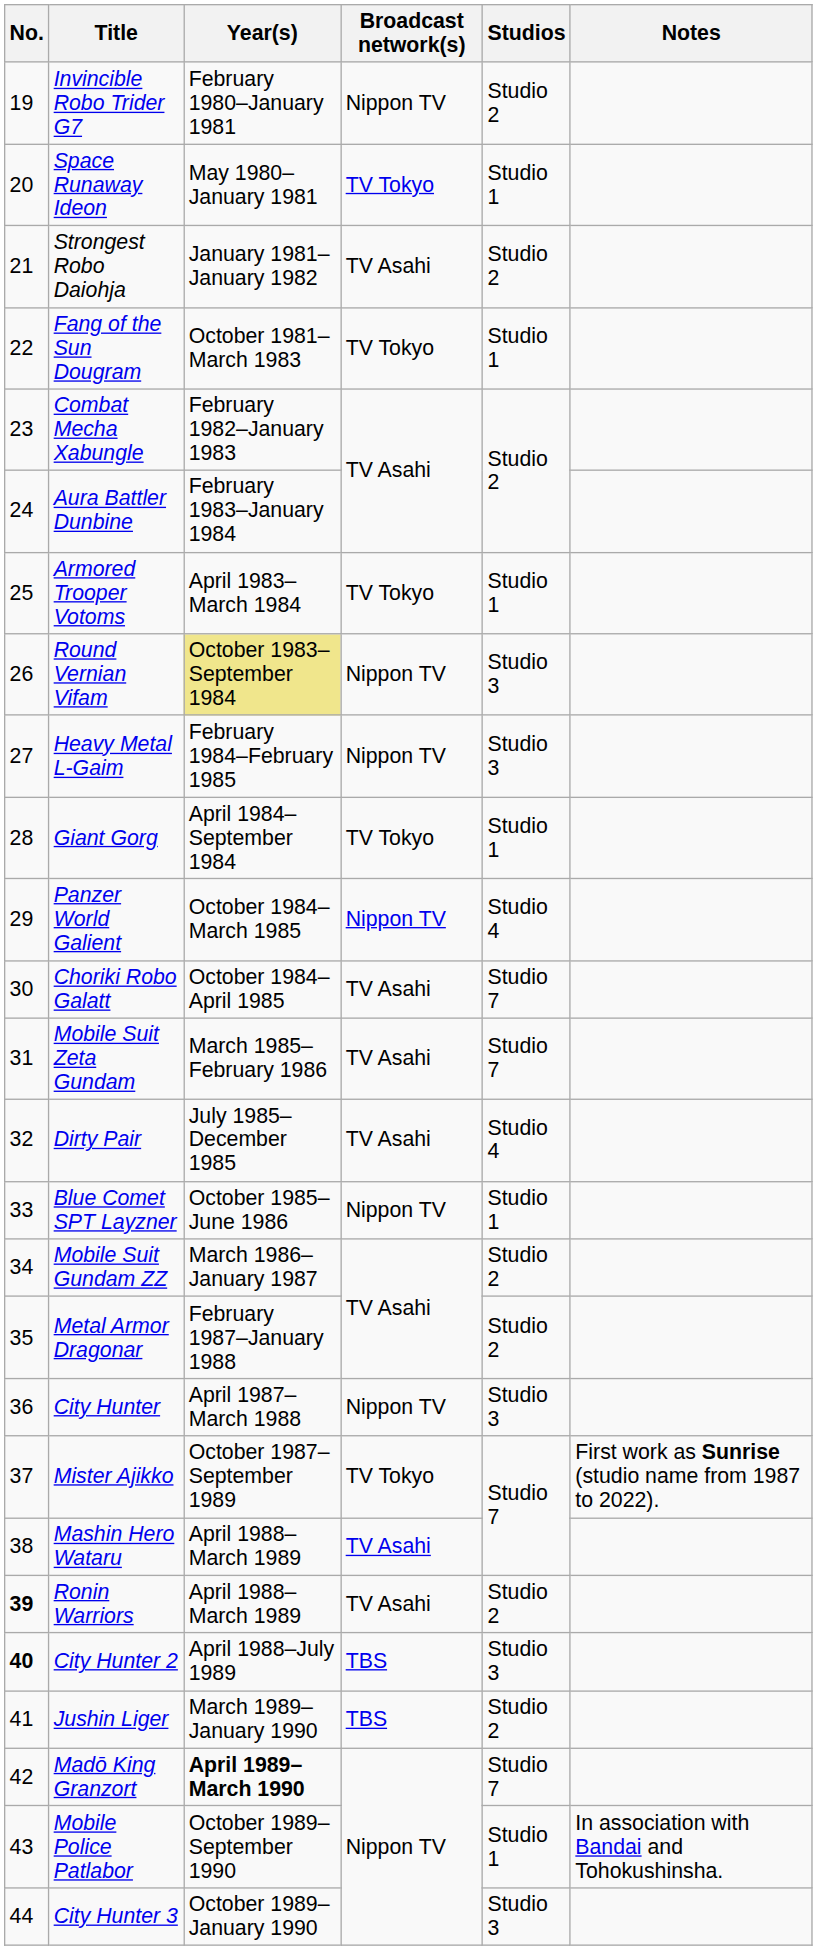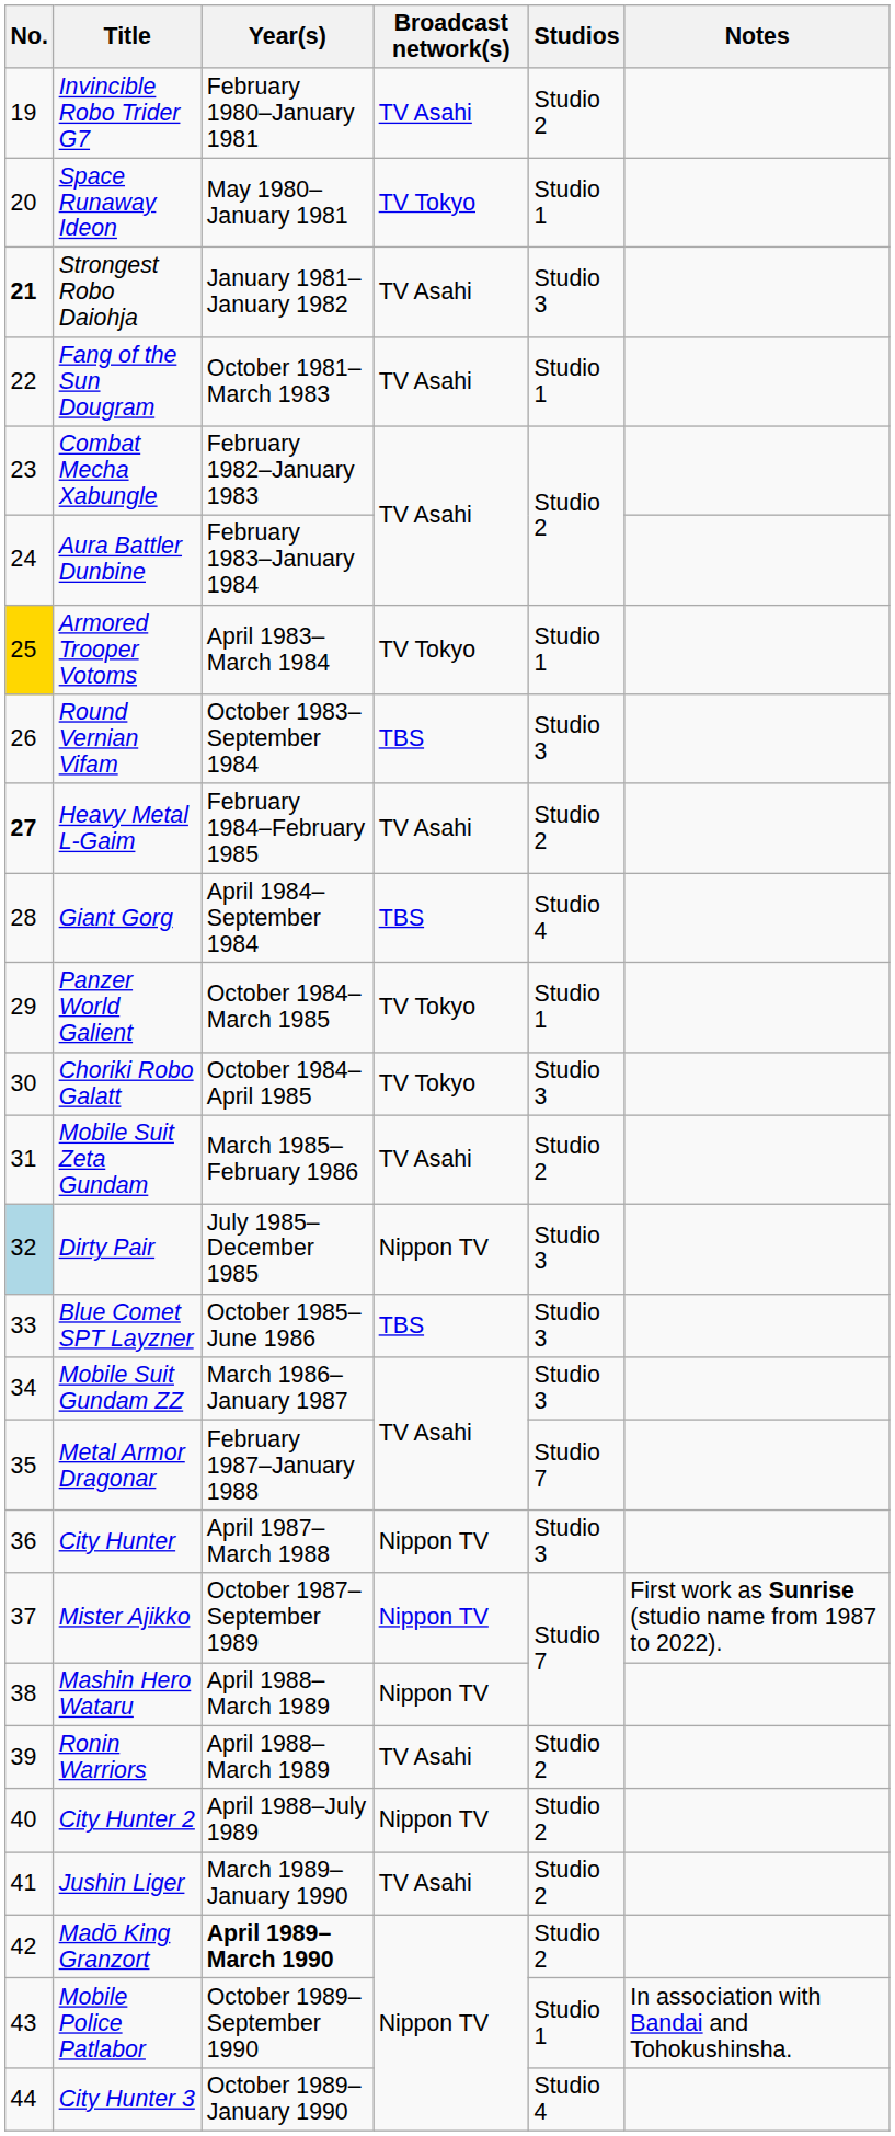 <table class="wikitable sortable">
 <tr>
 <th>No.</th>
 <th>Title</th>
 <th>Year(s)</th>
 <th>Broadcast network(s)</th>
 <th>Studios</th>
 <th>Notes</th>
 </tr>
 <tr>
 <td>19</td>
 <td><em><a href='#'>Invincible Robo Trider G7</a></em></td>
 <td>February 1980–January 1981</td>
-<td>Nippon TV</td>
+<td><a href='#'>TV Asahi</a></td>
 <td>Studio 2</td>
 <td></td>
 </tr>
 <tr>
 <td>20</td>
 <td><em><a href='#'>Space Runaway Ideon</a></em></td>
 <td>May 1980–January 1981</td>
 <td><a href='#'>TV Tokyo</a></td>
 <td>Studio 1</td>
 <td></td>
 </tr>
 <tr>
-<td>21</td>
+<td><strong>21</strong></td>
 <td><em>Strongest Robo Daiohja</em></td>
 <td>January 1981–January 1982</td>
 <td>TV Asahi</td>
-<td>Studio 2</td>
+<td>Studio 3</td>
 <td></td>
 </tr>
 <tr>
 <td>22</td>
 <td><em><a href='#'>Fang of the Sun Dougram</a></em></td>
 <td>October 1981–March 1983</td>
-<td>TV Tokyo</td>
+<td>TV Asahi</td>
 <td>Studio 1</td>
 <td></td>
 </tr>
 <tr>
 <td>23</td>
 <td><em><a href='#'>Combat Mecha Xabungle</a></em></td>
 <td>February 1982–January 1983</td>
 <td rowspan="2">TV Asahi</td>
 <td rowspan="2">Studio 2</td>
 <td></td>
 </tr>
 <tr>
 <td>24</td>
 <td><em><a href='#'>Aura Battler Dunbine</a></em></td>
 <td>February 1983–January 1984</td>
 <td></td>
 </tr>
 <tr>
-<td>25</td>
+<td style="background: gold;">25</td>
 <td><em><a href='#'>Armored Trooper Votoms</a></em></td>
 <td>April 1983–March 1984</td>
 <td>TV Tokyo</td>
 <td>Studio 1</td>
 <td></td>
 </tr>
 <tr>
 <td>26</td>
 <td><em><a href='#'>Round Vernian Vifam</a></em></td>
-<td style="background: khaki;">October 1983–September 1984</td>
-<td>Nippon TV</td>
+<td>October 1983–September 1984</td>
+<td><a href='#'>TBS</a></td>
 <td>Studio 3</td>
 <td></td>
 </tr>
 <tr>
-<td>27</td>
+<td><strong>27</strong></td>
 <td><em><a href='#'>Heavy Metal L-Gaim</a></em></td>
 <td>February 1984–February 1985</td>
-<td>Nippon TV</td>
-<td>Studio 3</td>
+<td>TV Asahi</td>
+<td>Studio 2</td>
 <td></td>
 </tr>
 <tr>
 <td>28</td>
 <td><em><a href='#'>Giant Gorg</a></em></td>
 <td>April 1984–September 1984</td>
-<td>TV Tokyo</td>
-<td>Studio 1</td>
+<td><a href='#'>TBS</a></td>
+<td>Studio 4</td>
 <td></td>
 </tr>
 <tr>
 <td>29</td>
 <td><em><a href='#'>Panzer World Galient</a></em></td>
 <td>October 1984–March 1985</td>
-<td><a href='#'>Nippon TV</a></td>
-<td>Studio 4</td>
+<td>TV Tokyo</td>
+<td>Studio 1</td>
 <td></td>
 </tr>
 <tr>
 <td>30</td>
 <td><em><a href='#'>Choriki Robo Galatt</a></em></td>
 <td>October 1984–April 1985</td>
-<td>TV Asahi</td>
-<td>Studio 7</td>
+<td>TV Tokyo</td>
+<td>Studio 3</td>
 <td></td>
 </tr>
 <tr>
 <td>31</td>
 <td><em><a href='#'>Mobile Suit Zeta Gundam</a></em></td>
 <td>March 1985–February 1986</td>
 <td>TV Asahi</td>
-<td>Studio 7</td>
+<td>Studio 2</td>
 <td></td>
 </tr>
 <tr>
-<td>32</td>
+<td style="background: lightblue;">32</td>
 <td><em><a href='#'>Dirty Pair</a></em></td>
 <td>July 1985–December 1985</td>
-<td>TV Asahi</td>
-<td>Studio 4</td>
+<td>Nippon TV</td>
+<td>Studio 3</td>
 <td></td>
 </tr>
 <tr>
 <td>33</td>
 <td><em><a href='#'>Blue Comet SPT Layzner</a></em></td>
 <td>October 1985–June 1986</td>
-<td>Nippon TV</td>
-<td>Studio 1</td>
+<td><a href='#'>TBS</a></td>
+<td>Studio 3</td>
 <td></td>
 </tr>
 <tr>
 <td>34</td>
 <td><em><a href='#'>Mobile Suit Gundam ZZ</a></em></td>
 <td>March 1986–January 1987</td>
 <td rowspan="2">TV Asahi</td>
-<td>Studio 2</td>
+<td>Studio 3</td>
 <td></td>
 </tr>
 <tr>
 <td>35</td>
 <td><em><a href='#'>Metal Armor Dragonar</a></em></td>
 <td>February 1987–January 1988</td>
-<td>Studio 2</td>
+<td>Studio 7</td>
 <td></td>
 </tr>
 <tr>
 <td>36</td>
 <td><em><a href='#'>City Hunter</a></em></td>
 <td>April 1987–March 1988</td>
 <td>Nippon TV</td>
 <td>Studio 3</td>
 <td></td>
 </tr>
 <tr>
 <td>37</td>
 <td><em><a href='#'>Mister Ajikko</a></em></td>
 <td>October 1987–September 1989</td>
-<td>TV Tokyo</td>
+<td><a href='#'>Nippon TV</a></td>
 <td rowspan="2">Studio 7</td>
 <td>First work as <strong>Sunrise</strong> (studio name from 1987 to 2022).</td>
 </tr>
 <tr>
 <td>38</td>
 <td><em><a href='#'>Mashin Hero Wataru</a></em></td>
 <td>April 1988–March 1989</td>
-<td><a href='#'>TV Asahi</a></td>
+<td>Nippon TV</td>
 <td></td>
 </tr>
 <tr>
-<td><strong>39</strong></td>
+<td>39</td>
 <td><em><a href='#'>Ronin Warriors</a></em></td>
 <td>April 1988–March 1989</td>
 <td>TV Asahi</td>
 <td>Studio 2</td>
 <td></td>
 </tr>
 <tr>
-<td><strong>40</strong></td>
+<td>40</td>
 <td><em><a href='#'>City Hunter 2</a></em></td>
 <td>April 1988–July 1989</td>
-<td><a href='#'>TBS</a></td>
-<td>Studio 3</td>
+<td>Nippon TV</td>
+<td>Studio 2</td>
 <td></td>
 </tr>
 <tr>
 <td>41</td>
 <td><em><a href='#'>Jushin Liger</a></em></td>
 <td>March 1989–January 1990</td>
-<td><a href='#'>TBS</a></td>
+<td>TV Asahi</td>
 <td>Studio 2</td>
 <td></td>
 </tr>
 <tr>
 <td>42</td>
 <td><em><a href='#'>Madō King Granzort</a></em></td>
 <td><strong>April 1989–March 1990</strong></td>
 <td rowspan="3">Nippon TV</td>
-<td>Studio 7</td>
+<td>Studio 2</td>
 <td></td>
 </tr>
 <tr>
 <td>43</td>
 <td><em><a href='#'>Mobile Police Patlabor</a></em></td>
 <td>October 1989–September 1990</td>
 <td>Studio 1</td>
 <td>In association with <a href='#'>Bandai</a> and Tohokushinsha.</td>
 </tr>
 <tr>
 <td>44</td>
 <td><em><a href='#'>City Hunter 3</a></em></td>
 <td>October 1989–January 1990</td>
-<td>Studio 3</td>
+<td>Studio 4</td>
 <td></td>
 </tr>
 </table>
